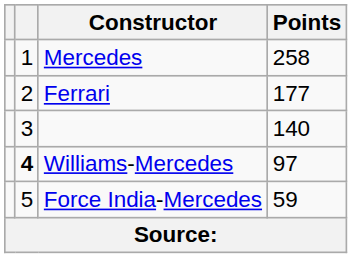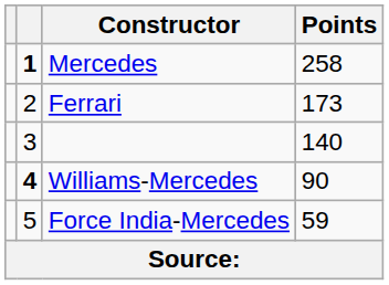 <table class="wikitable" style="font-size: 85%;">
 <tr>
 <th></th>
 <th></th>
 <th>Constructor</th>
 <th>Points</th>
 </tr>
 <tr>
 <td align="left"></td>
-<td align="center">1</td>
+<td align="center"><strong>1</strong></td>
 <td> <a href='#'>Mercedes</a></td>
 <td align="left">258</td>
 </tr>
 <tr>
 <td align="left"></td>
 <td align="center">2</td>
 <td> <a href='#'>Ferrari</a></td>
-<td align="left">177</td>
+<td align="left">173</td>
 </tr>
 <tr>
 <td align="left"></td>
 <td align="center">3</td>
 <td></td>
 <td align="left">140</td>
 </tr>
 <tr>
 <td align="left"></td>
 <td align="center"><strong>4</strong></td>
 <td> <a href='#'>Williams</a>-<a href='#'>Mercedes</a></td>
-<td align="left">97</td>
+<td align="left">90</td>
 </tr>
 <tr>
 <td align="left"></td>
 <td align="center">5</td>
 <td> <a href='#'>Force India</a>-<a href='#'>Mercedes</a></td>
 <td align="left">59</td>
 </tr>
 <tr>
 <th colspan=4>Source:</th>
 </tr>
 </table>
